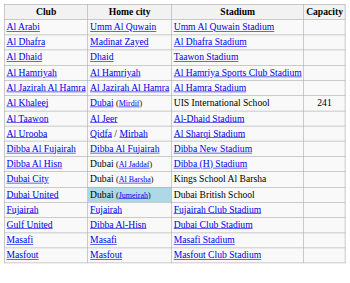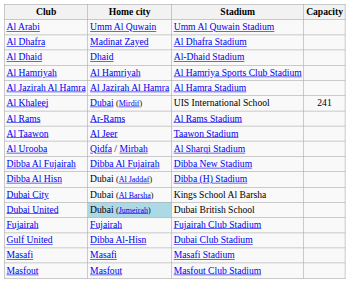 <table class="wikitable sortable" style="text-align: left;">
 <tr>
 <th>Club</th>
 <th>Home city</th>
 <th>Stadium</th>
 <th>Capacity</th>
 </tr>
 <tr>
 <td><a href='#'>Al Arabi</a></td>
 <td><a href='#'>Umm Al Quwain</a></td>
 <td><a href='#'>Umm Al Quwain Stadium</a></td>
 <td style="text-align:center;"></td>
 </tr>
 <tr>
 <td><a href='#'>Al Dhafra</a></td>
 <td><a href='#'>Madinat Zayed</a></td>
 <td><a href='#'>Al Dhafra Stadium</a></td>
 <td style="text-align:center;"></td>
 </tr>
 <tr>
 <td><a href='#'>Al Dhaid</a></td>
 <td><a href='#'>Dhaid</a></td>
-<td><a href='#'>Taawon Stadium</a></td>
+<td><a href='#'>Al-Dhaid Stadium</a></td>
 <td style="text-align:center;"></td>
 </tr>
 <tr>
 <td><a href='#'>Al Hamriyah</a></td>
 <td><a href='#'>Al Hamriyah</a></td>
 <td><a href='#'>Al Hamriya Sports Club Stadium</a></td>
 <td style="text-align:center;"></td>
 </tr>
 <tr>
 <td><a href='#'>Al Jazirah Al Hamra</a></td>
 <td><a href='#'>Al Jazirah Al Hamra</a></td>
 <td><a href='#'>Al Hamra Stadium</a></td>
 <td style="text-align:center;"></td>
 </tr>
 <tr>
 <td><a href='#'>Al Khaleej</a></td>
 <td><a href='#'>Dubai</a> <small>(<a href='#'>Mirdif</a>)</small></td>
 <td>UIS International School</td>
 <td style="text-align:center;">241</td>
 </tr>
 <tr>
+<td><a href='#'>Al Rams</a></td>
+<td><a href='#'>Ar-Rams</a></td>
+<td><a href='#'>Al Rams Stadium</a></td>
+<td style="text-align:center;"></td>
+</tr>
+<tr>
 <td><a href='#'>Al Taawon</a></td>
 <td><a href='#'>Al Jeer</a></td>
-<td><a href='#'>Al-Dhaid Stadium</a></td>
+<td><a href='#'>Taawon Stadium</a></td>
 <td style="text-align:center;"></td>
 </tr>
 <tr>
 <td><a href='#'>Al Urooba</a></td>
 <td><a href='#'>Qidfa</a> / <a href='#'>Mirbah</a></td>
 <td><a href='#'>Al Sharqi Stadium</a></td>
 <td style="text-align:center;"></td>
 </tr>
 <tr>
 <td><a href='#'>Dibba Al Fujairah</a></td>
 <td><a href='#'>Dibba Al Fujairah</a></td>
 <td><a href='#'>Dibba New Stadium</a></td>
 <td style="text-align:center;"></td>
 </tr>
 <tr>
 <td><a href='#'>Dibba Al Hisn</a></td>
 <td>Dubai <small>(<a href='#'>Al Jaddaf</a>)</small></td>
 <td><a href='#'>Dibba (H) Stadium</a></td>
 <td style="text-align:center;"></td>
 </tr>
 <tr>
 <td><a href='#'>Dubai City</a></td>
 <td>Dubai <small>(<a href='#'>Al Barsha</a>)</small></td>
 <td>Kings School Al Barsha</td>
 <td style="text-align:center;"></td>
 </tr>
 <tr>
 <td><a href='#'>Dubai United</a></td>
 <td style="background: lightblue;">Dubai <small>(<a href='#'>Jumeirah</a>)</small></td>
 <td>Dubai British School</td>
 <td style="text-align:center;"></td>
 </tr>
 <tr>
 <td><a href='#'>Fujairah</a></td>
 <td><a href='#'>Fujairah</a></td>
 <td><a href='#'>Fujairah Club Stadium</a></td>
 <td style="text-align:center;"></td>
 </tr>
 <tr>
 <td><a href='#'>Gulf United</a></td>
 <td><a href='#'>Dibba Al-Hisn</a></td>
 <td><a href='#'>Dubai Club Stadium</a></td>
 <td style="text-align:center;"></td>
 </tr>
 <tr>
 <td><a href='#'>Masafi</a></td>
 <td><a href='#'>Masafi</a></td>
 <td><a href='#'>Masafi Stadium</a></td>
 <td style="text-align:center;"></td>
 </tr>
 <tr>
 <td><a href='#'>Masfout</a></td>
 <td><a href='#'>Masfout</a></td>
 <td><a href='#'>Masfout Club Stadium</a></td>
 <td style="text-align:center;"></td>
 </tr>
 </table>
